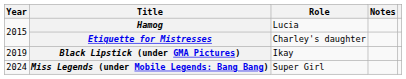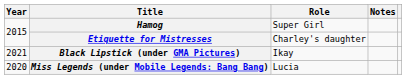 <table class="wikitable sortable plainrowheaders">
 <tr>
 <th scope="col">Year</th>
 <th scope="col">Title</th>
 <th scope="col">Role</th>
 <th scope="col" class="unsortable">Notes</th>
 <th scope="col" class="unsortable"></th>
 </tr>
 <tr>
 <td rowspan="2">2015</td>
 <th scope="row"><em>Hamog</em></th>
-<td>Lucia</td>
+<td>Super Girl</td>
 <td></td>
 <td style="text-align:center;"></td>
 </tr>
 <tr>
 <th scope="row"><em><a href='#'>Etiquette for Mistresses</a></em></th>
 <td>Charley's daughter</td>
 <td></td>
 <td style="text-align:center;"></td>
 </tr>
 <tr>
-<td>2019</td>
+<td>2021</td>
 <th scope="row"><em>Black Lipstick</em> (under <a href='#'>GMA Pictures</a>)</th>
 <td>Ikay</td>
 <td></td>
 <td style="text-align:center;"></td>
 </tr>
 <tr>
-<td>2024</td>
+<td>2020</td>
 <th scope="row"><em>Miss Legends</em> (under <a href='#'>Mobile Legends: Bang Bang</a>)</th>
-<td>Super Girl</td>
+<td>Lucia</td>
 <td></td>
 <td style="text-align:center;"></td>
 </tr>
 </table>
